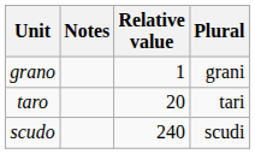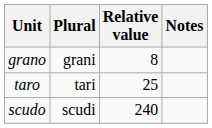 <table class="wikitable">
 <tr>
 <th>Unit</th>
+<th>Plural</th>
+<th>Relative<br>value</th>
 <th>Notes</th>
-<th>Relative<br>value</th>
-<th>Plural</th>
 </tr>
 <tr>
 <td align=center><em>grano</em></td>
+<td align=right>grani</td>
+<td align=right>8</td>
 <td align=right></td>
-<td align=right>1</td>
-<td align=right>grani</td>
 </tr>
 <tr>
 <td align=center><em>taro</em></td>
+<td align=right>tari</td>
+<td align=right>25</td>
 <td align=right></td>
-<td align=right>20</td>
-<td align=right>tari</td>
 </tr>
 <tr>
 <td align=center><em>scudo</em></td>
+<td align=right>scudi</td>
+<td align=right>240</td>
 <td align=right></td>
-<td align=right>240</td>
-<td align=right>scudi</td>
 </tr>
 </table>
